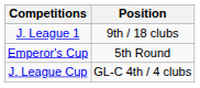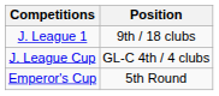 <table class="wikitable" style="text-align:center;">
 <tr>
 <th>Competitions</th>
 <th>Position</th>
 </tr>
 <tr>
 <td><a href='#'>J. League 1</a></td>
 <td>9th / 18 clubs</td>
 </tr>
 <tr>
+<td><a href='#'>J. League Cup</a></td>
+<td>GL-C 4th / 4 clubs</td>
+</tr>
+<tr>
 <td><a href='#'>Emperor's Cup</a></td>
 <td>5th Round</td>
 </tr>
-<tr>
-<td><a href='#'>J. League Cup</a></td>
-<td>GL-C 4th / 4 clubs</td>
-</tr>
 </table>
